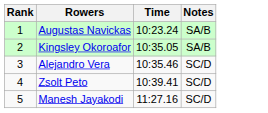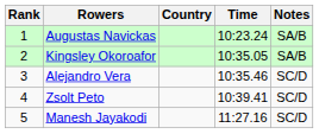 <table class="wikitable" style="text-align:center">
 <tr>
 <th>Rank</th>
 <th>Rowers</th>
+<th>Country</th>
 <th>Time</th>
 <th>Notes</th>
 </tr>
 <tr bgcolor=ccffcc>
 <td>1</td>
 <td align="left"><a href='#'>Augustas Navickas</a></td>
+<td align="left"></td>
 <td>10:23.24</td>
 <td>SA/B</td>
 </tr>
 <tr bgcolor=ccffcc>
 <td>2</td>
 <td align="left"><a href='#'>Kingsley Okoroafor</a></td>
+<td align="left"></td>
 <td>10:35.05</td>
 <td>SA/B</td>
 </tr>
 <tr>
 <td>3</td>
 <td align="left"><a href='#'>Alejandro Vera</a></td>
+<td align="left"></td>
 <td>10:35.46</td>
 <td>SC/D</td>
 </tr>
 <tr>
 <td>4</td>
 <td align="left"><a href='#'>Zsolt Peto</a></td>
+<td align="left"></td>
 <td>10:39.41</td>
 <td>SC/D</td>
 </tr>
 <tr>
 <td>5</td>
 <td align="left"><a href='#'>Manesh Jayakodi</a></td>
+<td align="left"></td>
 <td>11:27.16</td>
 <td>SC/D</td>
 </tr>
 </table>
